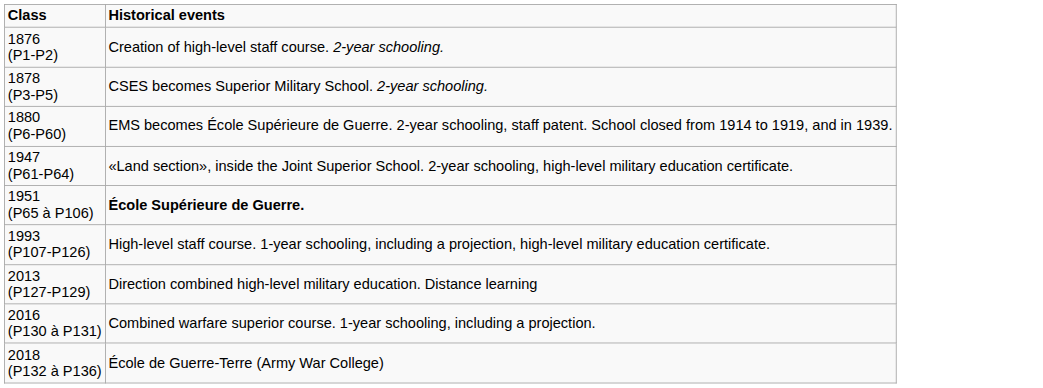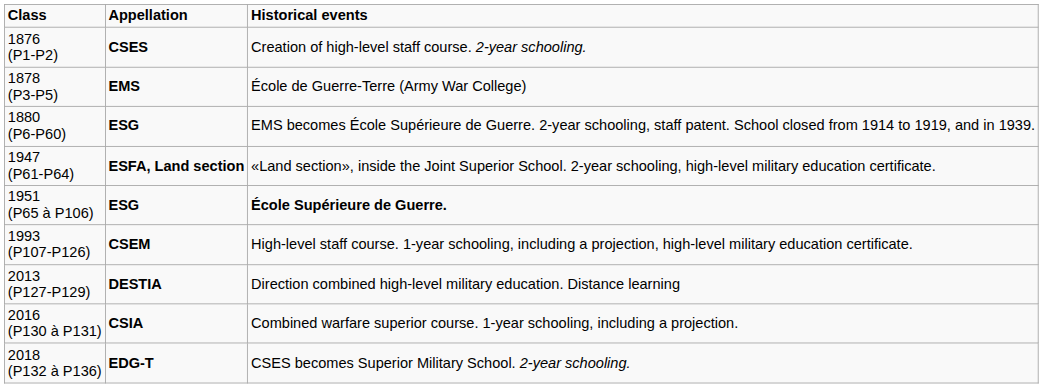 <table class="wikitable">
 <tr>
 <td><strong>Class</strong></td>
+<td><strong>Appellation</strong></td>
 <td><strong>Historical events</strong></td>
 </tr>
 <tr>
 <td>1876<br>(P1-P2)</td>
+<td><strong>CSES</strong></td>
 <td>Creation of high-level staff course. <em>2-year schooling.</em></td>
 </tr>
 <tr>
 <td>1878<br>(P3-P5)</td>
-<td>CSES becomes Superior Military School. <em>2-year schooling.</em></td>
+<td><strong>EMS</strong></td>
+<td>École de Guerre-Terre (Army War College)</td>
 </tr>
 <tr>
 <td>1880<br>(P6-P60)</td>
+<td><strong>ESG</strong></td>
 <td>EMS becomes École Supérieure de Guerre. 2-year schooling, staff patent. School closed from 1914 to 1919, and in 1939.</td>
 </tr>
 <tr>
 <td>1947<br>(P61-P64)</td>
+<td><strong>ESFA, Land section</strong></td>
 <td>«Land section», inside the Joint Superior School. 2-year schooling, high-level military education certificate.</td>
 </tr>
 <tr>
 <td>1951<br>(P65 à P106)</td>
+<td><strong>ESG</strong></td>
 <td><strong>École Supérieure de Guerre.</strong></td>
 </tr>
 <tr>
 <td>1993<br>(P107-P126)</td>
+<td><strong>CSEM</strong></td>
 <td>High-level staff course. 1-year schooling, including a projection, high-level military education certificate.</td>
 </tr>
 <tr>
 <td>2013<br>(P127-P129)</td>
+<td><strong>DESTIA</strong></td>
 <td>Direction combined high-level military education. Distance learning</td>
 </tr>
 <tr>
 <td>2016<br>(P130 à P131)</td>
+<td><strong>CSIA</strong></td>
 <td>Combined warfare superior course.  1-year schooling, including a projection.</td>
 </tr>
 <tr>
 <td>2018<br>(P132 à P136)</td>
-<td>École de Guerre-Terre (Army War College)</td>
+<td><strong>EDG-T</strong></td>
+<td>CSES becomes Superior Military School. <em>2-year schooling.</em></td>
 </tr>
 </table>
